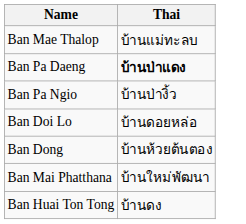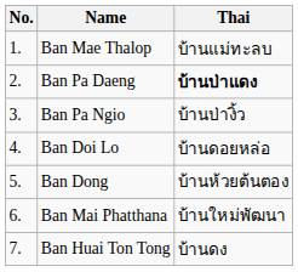 <table class="wikitable sortable">
 <tr>
+<th>No.</th>
 <th>Name</th>
 <th>Thai</th>
 </tr>
 <tr>
+<td>1.</td>
 <td>Ban Mae Thalop</td>
 <td>บ้านแม่ทะลบ</td>
 </tr>
 <tr>
+<td>2.</td>
 <td>Ban Pa Daeng</td>
 <td><strong>บ้านป่าแดง</strong></td>
 </tr>
 <tr>
+<td>3.</td>
 <td>Ban Pa Ngio</td>
 <td>บ้านป่างิ้ว</td>
 </tr>
 <tr>
+<td>4.</td>
 <td>Ban Doi Lo</td>
 <td>บ้านดอยหล่อ</td>
 </tr>
 <tr>
+<td>5.</td>
 <td>Ban Dong</td>
 <td>บ้านห้วยต้นตอง</td>
 </tr>
 <tr>
+<td>6.</td>
 <td>Ban Mai Phatthana</td>
 <td>บ้านใหม่พัฒนา</td>
 </tr>
 <tr>
+<td>7.</td>
 <td>Ban Huai Ton Tong</td>
 <td>บ้านดง</td>
 </tr>
 </table>
